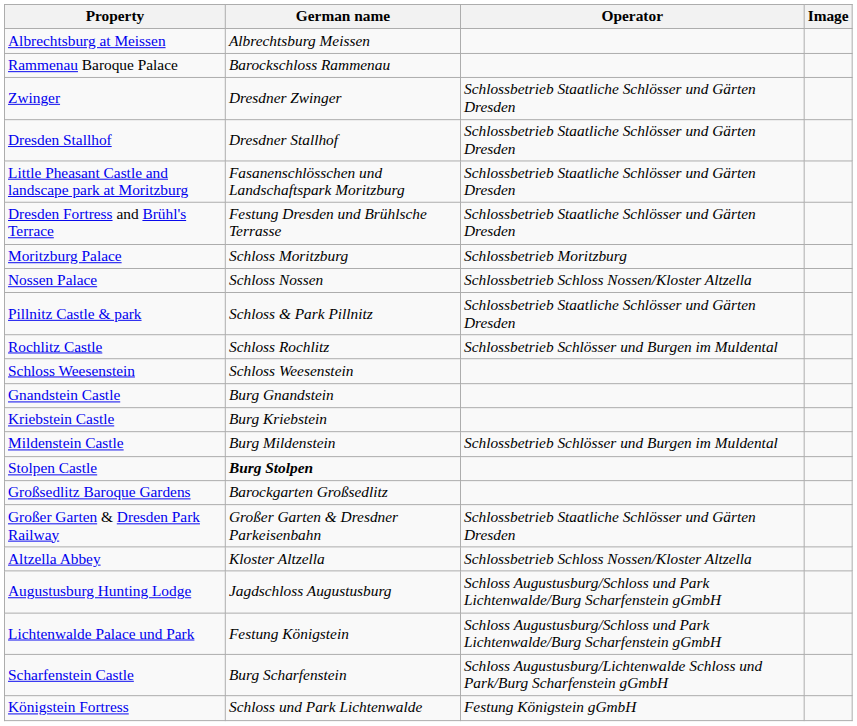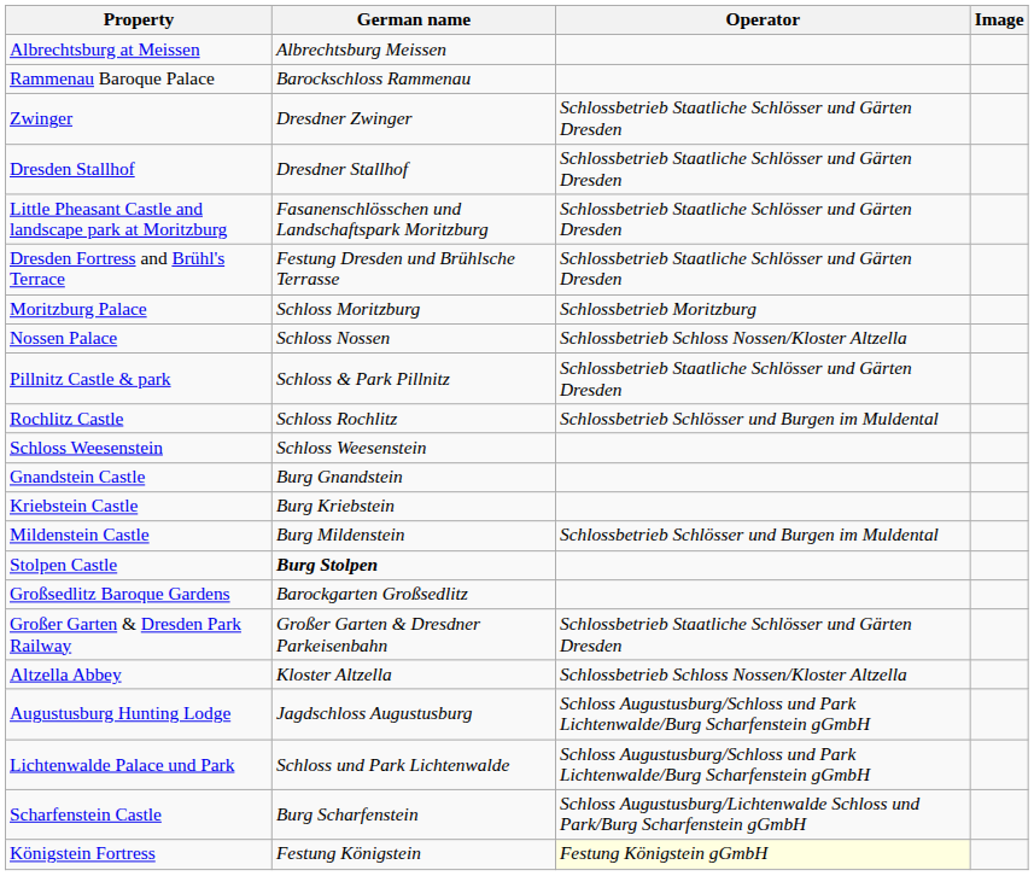 <table class="wikitable sortable" width="100%">
 <tr>
 <th>Property</th>
 <th>German name</th>
 <th>Operator</th>
 <th>Image</th>
 </tr>
 <tr>
 <td><a href='#'>Albrechtsburg at Meissen</a></td>
 <td><em>Albrechtsburg Meissen</em></td>
 <td></td>
 <td></td>
 </tr>
 <tr>
 <td><a href='#'>Rammenau</a> Baroque Palace</td>
 <td><em>Barockschloss Rammenau</em></td>
 <td></td>
 <td></td>
 </tr>
 <tr>
 <td><a href='#'>Zwinger</a></td>
 <td><em>Dresdner Zwinger</em></td>
 <td><em>Schlossbetrieb Staatliche Schlösser und Gärten Dresden</em></td>
 <td></td>
 </tr>
 <tr>
 <td><a href='#'>Dresden Stallhof</a></td>
 <td><em>Dresdner Stallhof</em></td>
 <td><em>Schlossbetrieb Staatliche Schlösser und Gärten Dresden</em></td>
 <td></td>
 </tr>
 <tr>
 <td><a href='#'>Little Pheasant Castle and landscape park at Moritzburg</a></td>
 <td><em>Fasanenschlösschen und Landschaftspark Moritzburg</em></td>
 <td><em>Schlossbetrieb Staatliche Schlösser und Gärten Dresden</em></td>
 <td></td>
 </tr>
 <tr>
 <td><a href='#'>Dresden Fortress</a> and <a href='#'>Brühl's Terrace</a></td>
 <td><em>Festung Dresden und Brühlsche Terrasse</em></td>
 <td><em>Schlossbetrieb Staatliche Schlösser und Gärten Dresden</em></td>
 <td></td>
 </tr>
 <tr>
 <td><a href='#'>Moritzburg Palace</a></td>
 <td><em>Schloss Moritzburg</em></td>
 <td><em>Schlossbetrieb Moritzburg</em></td>
 <td></td>
 </tr>
 <tr>
 <td><a href='#'>Nossen Palace</a></td>
 <td><em>Schloss Nossen</em></td>
 <td><em>Schlossbetrieb Schloss Nossen/Kloster Altzella</em></td>
 <td></td>
 </tr>
 <tr>
 <td><a href='#'>Pillnitz Castle & park</a></td>
 <td><em>Schloss & Park Pillnitz</em></td>
 <td><em>Schlossbetrieb Staatliche Schlösser und Gärten Dresden</em></td>
 <td></td>
 </tr>
 <tr>
 <td><a href='#'>Rochlitz Castle</a></td>
 <td><em>Schloss Rochlitz</em></td>
 <td><em>Schlossbetrieb Schlösser und Burgen im Muldental</em></td>
 <td></td>
 </tr>
 <tr>
 <td><a href='#'>Schloss Weesenstein</a></td>
 <td><em>Schloss Weesenstein</em></td>
 <td></td>
 <td></td>
 </tr>
 <tr>
 <td><a href='#'>Gnandstein Castle</a></td>
 <td><em>Burg Gnandstein</em></td>
 <td></td>
 <td></td>
 </tr>
 <tr>
 <td><a href='#'>Kriebstein Castle</a></td>
 <td><em>Burg Kriebstein</em></td>
 <td></td>
 <td></td>
 </tr>
 <tr>
 <td><a href='#'>Mildenstein Castle</a></td>
 <td><em>Burg Mildenstein</em></td>
 <td><em>Schlossbetrieb Schlösser und Burgen im Muldental</em></td>
 <td></td>
 </tr>
 <tr>
 <td><a href='#'>Stolpen Castle</a></td>
 <td><strong><em>Burg Stolpen</em></strong></td>
 <td></td>
 <td></td>
 </tr>
 <tr>
 <td><a href='#'>Großsedlitz Baroque Gardens</a></td>
 <td><em>Barockgarten Großsedlitz</em></td>
 <td></td>
 <td></td>
 </tr>
 <tr>
 <td><a href='#'>Großer Garten</a> & <a href='#'>Dresden Park Railway</a></td>
 <td><em>Großer Garten & Dresdner Parkeisenbahn</em></td>
 <td><em>Schlossbetrieb Staatliche Schlösser und Gärten Dresden</em></td>
 <td></td>
 </tr>
 <tr>
 <td><a href='#'>Altzella Abbey</a></td>
 <td><em>Kloster Altzella</em></td>
 <td><em>Schlossbetrieb Schloss Nossen/Kloster Altzella</em></td>
 <td></td>
 </tr>
 <tr>
 <td><a href='#'>Augustusburg Hunting Lodge</a></td>
 <td><em>Jagdschloss Augustusburg</em></td>
 <td><em>Schloss Augustusburg/Schloss und Park Lichtenwalde/Burg Scharfenstein gGmbH</em></td>
 <td></td>
 </tr>
 <tr>
 <td><a href='#'>Lichtenwalde Palace und Park</a></td>
-<td><em>Festung Königstein</em></td>
+<td><em>Schloss und Park Lichtenwalde</em></td>
 <td><em>Schloss Augustusburg/Schloss und Park Lichtenwalde/Burg Scharfenstein gGmbH</em></td>
 <td></td>
 </tr>
 <tr>
 <td><a href='#'>Scharfenstein Castle</a></td>
 <td><em>Burg Scharfenstein</em></td>
 <td><em>Schloss Augustusburg/Lichtenwalde Schloss und Park/Burg Scharfenstein gGmbH</em></td>
 <td></td>
 </tr>
 <tr>
 <td><a href='#'>Königstein Fortress</a></td>
-<td><em>Schloss und Park Lichtenwalde</em></td>
-<td><em>Festung Königstein gGmbH</em></td>
+<td><em>Festung Königstein</em></td>
+<td style="background: lightyellow;"><em>Festung Königstein gGmbH</em></td>
 <td></td>
 </tr>
 </table>
